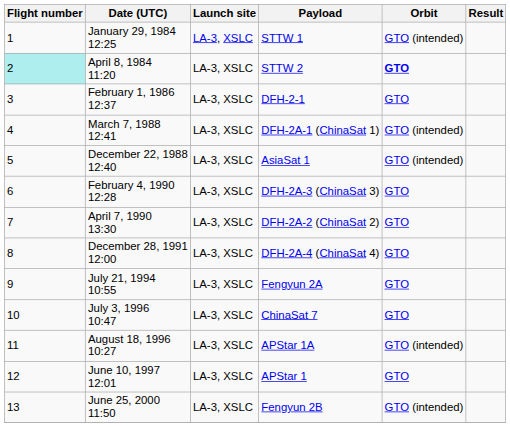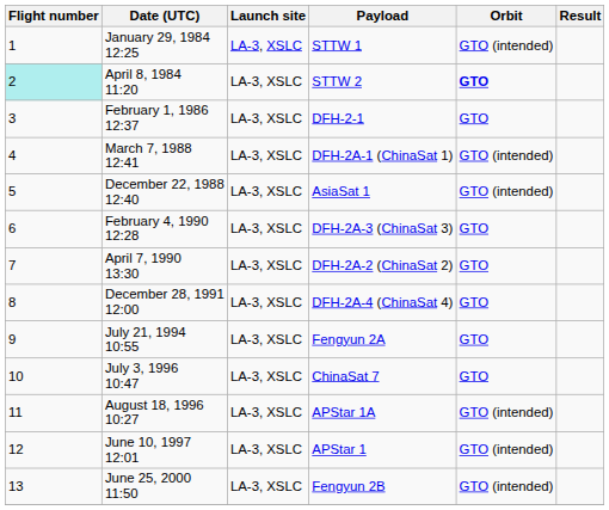 <table class="wikitable">
 <tr>
 <th>Flight number</th>
 <th>Date (UTC)</th>
 <th>Launch site</th>
 <th>Payload</th>
 <th>Orbit</th>
 <th>Result</th>
 </tr>
 <tr>
 <td>1</td>
 <td>January 29, 1984<br>12:25</td>
 <td><a href='#'>LA-3</a>, <a href='#'>XSLC</a></td>
 <td><a href='#'>STTW 1</a></td>
 <td><a href='#'>GTO</a> (intended)</td>
 <td></td>
 </tr>
 <tr>
 <td style="background: paleturquoise;">2</td>
 <td>April 8, 1984<br>11:20</td>
 <td>LA-3, XSLC</td>
 <td><a href='#'>STTW 2</a></td>
 <td><strong><a href='#'>GTO</a></strong></td>
 <td></td>
 </tr>
 <tr>
 <td>3</td>
 <td>February 1, 1986<br>12:37</td>
 <td>LA-3, XSLC</td>
 <td><a href='#'>DFH-2-1</a></td>
 <td><a href='#'>GTO</a></td>
 <td></td>
 </tr>
 <tr>
 <td>4</td>
 <td>March 7, 1988<br>12:41</td>
 <td>LA-3, XSLC</td>
 <td><a href='#'>DFH-2A-1</a> (<a href='#'>ChinaSat</a> 1)</td>
 <td><a href='#'>GTO</a> (intended)</td>
 <td></td>
 </tr>
 <tr>
 <td>5</td>
 <td>December 22, 1988<br>12:40</td>
 <td>LA-3, XSLC</td>
 <td><a href='#'>AsiaSat 1</a></td>
 <td><a href='#'>GTO</a> (intended)</td>
 <td></td>
 </tr>
 <tr>
 <td>6</td>
 <td>February 4, 1990<br>12:28</td>
 <td>LA-3, XSLC</td>
 <td><a href='#'>DFH-2A-3</a> (<a href='#'>ChinaSat</a> 3)</td>
 <td><a href='#'>GTO</a></td>
 <td></td>
 </tr>
 <tr>
 <td>7</td>
 <td>April 7, 1990<br>13:30</td>
 <td>LA-3, XSLC</td>
 <td><a href='#'>DFH-2A-2</a> (<a href='#'>ChinaSat</a> 2)</td>
 <td><a href='#'>GTO</a></td>
 <td></td>
 </tr>
 <tr>
 <td>8</td>
 <td>December 28, 1991<br>12:00</td>
 <td>LA-3, XSLC</td>
 <td><a href='#'>DFH-2A-4</a> (<a href='#'>ChinaSat</a> 4)</td>
 <td><a href='#'>GTO</a></td>
 <td></td>
 </tr>
 <tr>
 <td>9</td>
 <td>July 21, 1994<br>10:55</td>
 <td>LA-3, XSLC</td>
 <td><a href='#'>Fengyun 2A</a></td>
 <td><a href='#'>GTO</a></td>
 <td></td>
 </tr>
 <tr>
 <td>10</td>
 <td>July 3, 1996<br>10:47</td>
 <td>LA-3, XSLC</td>
 <td><a href='#'>ChinaSat 7</a></td>
 <td><a href='#'>GTO</a></td>
 <td></td>
 </tr>
 <tr>
 <td>11</td>
 <td>August 18, 1996<br>10:27</td>
 <td>LA-3, XSLC</td>
 <td><a href='#'>APStar 1A</a></td>
 <td><a href='#'>GTO</a> (intended)</td>
 <td></td>
 </tr>
 <tr>
 <td>12</td>
 <td>June 10, 1997<br>12:01</td>
 <td>LA-3, XSLC</td>
 <td><a href='#'>APStar 1</a></td>
-<td><a href='#'>GTO</a></td>
+<td><a href='#'>GTO</a> (intended)</td>
 <td></td>
 </tr>
 <tr>
 <td>13</td>
 <td>June 25, 2000<br>11:50</td>
 <td>LA-3, XSLC</td>
 <td><a href='#'>Fengyun 2B</a></td>
 <td><a href='#'>GTO</a> (intended)</td>
 <td></td>
 </tr>
 <tr>
 </tr>
 </table>
